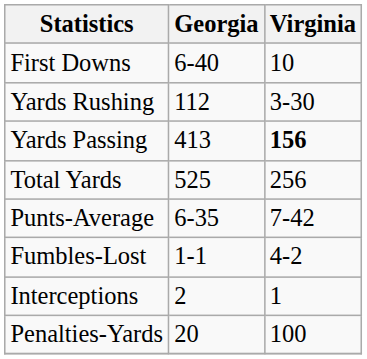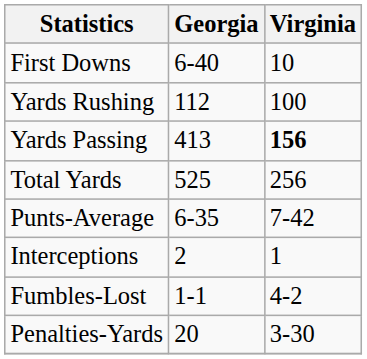 <table class="wikitable">
 <tr>
 <th>Statistics</th>
 <th>Georgia</th>
 <th>Virginia</th>
 </tr>
 <tr>
 <td>First Downs</td>
 <td>6-40</td>
 <td>10</td>
 </tr>
 <tr>
 <td>Yards Rushing</td>
 <td>112</td>
-<td>3-30</td>
+<td>100</td>
 </tr>
 <tr>
 <td>Yards Passing</td>
 <td>413</td>
 <td><strong>156</strong></td>
 </tr>
 <tr>
 <td>Total Yards</td>
 <td>525</td>
 <td>256</td>
 </tr>
 <tr>
 <td>Punts-Average</td>
 <td>6-35</td>
 <td>7-42</td>
 </tr>
 <tr>
+<td>Interceptions</td>
+<td>2</td>
+<td>1</td>
+</tr>
+<tr>
 <td>Fumbles-Lost</td>
 <td>1-1</td>
 <td>4-2</td>
 </tr>
 <tr>
-<td>Interceptions</td>
-<td>2</td>
-<td>1</td>
-</tr>
-<tr>
 <td>Penalties-Yards</td>
 <td>20</td>
-<td>100</td>
+<td>3-30</td>
 </tr>
 <tr>
 </tr>
 </table>
